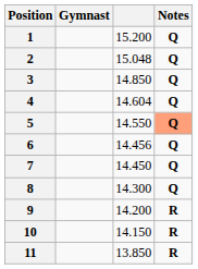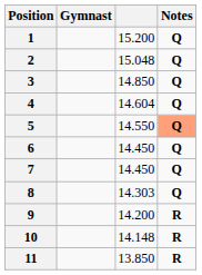 <table class="wikitable sortable" style="text-align:center; font-size:95%">
 <tr>
 <th scope=col>Position</th>
 <th scope=col>Gymnast</th>
 <th scope=col></th>
 <th scope=col>Notes</th>
 </tr>
 <tr>
 <th scope=row>1</th>
 <td align=left></td>
 <td>15.200</td>
 <td><strong>Q</strong></td>
 </tr>
 <tr>
 <th scope=row>2</th>
 <td align=left></td>
 <td>15.048</td>
 <td><strong>Q</strong></td>
 </tr>
 <tr>
 <th scope=row>3</th>
 <td align=left></td>
 <td>14.850</td>
 <td><strong>Q</strong></td>
 </tr>
 <tr>
 <th scope=row>4</th>
 <td align=left></td>
 <td>14.604</td>
 <td><strong>Q</strong></td>
 </tr>
 <tr>
 <th scope=row>5</th>
 <td align=left></td>
 <td>14.550</td>
 <td style="background: lightsalmon;"><strong>Q</strong></td>
 </tr>
 <tr>
 <th scope=row>6</th>
 <td align=left></td>
-<td>14.456</td>
+<td>14.450</td>
 <td><strong>Q</strong></td>
 </tr>
 <tr>
 <th scope=row>7</th>
 <td align=left></td>
 <td>14.450</td>
 <td><strong>Q</strong></td>
 </tr>
 <tr>
 <th scope=row>8</th>
 <td align=left></td>
-<td>14.300</td>
+<td>14.303</td>
 <td><strong>Q</strong></td>
 </tr>
 <tr>
 <th scope=row>9</th>
 <td align=left></td>
 <td>14.200</td>
 <td><strong>R</strong></td>
 </tr>
 <tr>
 <th scope=row>10</th>
 <td align=left></td>
-<td>14.150</td>
+<td>14.148</td>
 <td><strong>R</strong></td>
 </tr>
 <tr>
 <th scope=row>11</th>
 <td align=left></td>
 <td>13.850</td>
 <td><strong>R</strong></td>
 </tr>
 </table>
